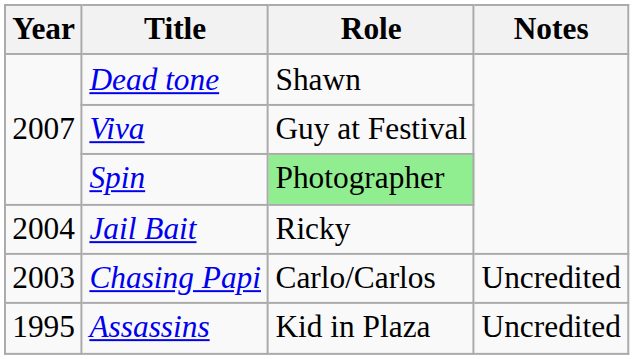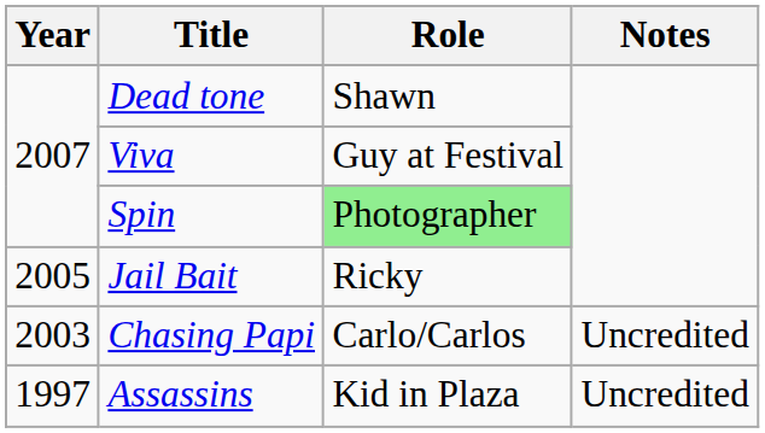 <table class="wikitable">
 <tr>
 <th>Year</th>
 <th>Title</th>
 <th>Role</th>
 <th>Notes</th>
 </tr>
 <tr>
 <td rowspan="3">2007</td>
 <td><em><a href='#'>Dead tone</a></em></td>
 <td>Shawn</td>
 </tr>
 <tr>
 <td><em><a href='#'>Viva</a></em></td>
 <td>Guy at Festival</td>
 </tr>
 <tr>
 <td><em><a href='#'>Spin</a></em></td>
 <td style="background: lightgreen;">Photographer</td>
 </tr>
 <tr>
-<td>2004</td>
+<td>2005</td>
 <td><em><a href='#'>Jail Bait</a></em></td>
 <td>Ricky</td>
 </tr>
 <tr>
 <td>2003</td>
 <td><em><a href='#'>Chasing Papi</a></em></td>
 <td>Carlo/Carlos</td>
 <td>Uncredited</td>
 </tr>
 <tr>
-<td>1995</td>
+<td>1997</td>
 <td><em><a href='#'>Assassins</a></em></td>
 <td>Kid in Plaza</td>
 <td>Uncredited</td>
 </tr>
 </table>
